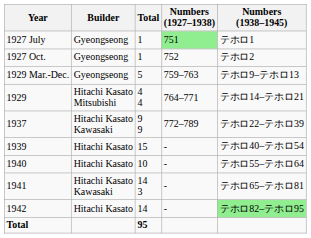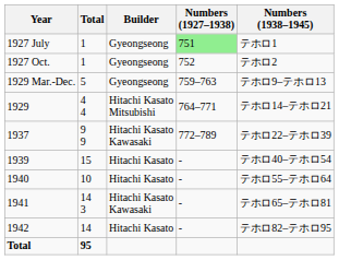 <table class="wikitable">
 <tr>
 <th>Year</th>
+<th>Total</th>
 <th>Builder</th>
-<th>Total</th>
 <th>Numbers<br>(1927–1938)</th>
 <th>Numbers<br>(1938–1945)</th>
 </tr>
 <tr>
 <td>1927 July</td>
+<td>1</td>
 <td>Gyeongseong</td>
-<td>1</td>
 <td style="background: lightgreen;">751</td>
 <td>テホロ1</td>
 </tr>
 <tr>
 <td>1927 Oct.</td>
+<td>1</td>
 <td>Gyeongseong</td>
-<td>1</td>
 <td>752</td>
 <td>テホロ2</td>
 </tr>
 <tr>
 <td>1929 Mar.-Dec.</td>
+<td>5</td>
 <td>Gyeongseong</td>
-<td>5</td>
 <td>759–763</td>
 <td>テホロ9–テホロ13</td>
 </tr>
 <tr>
 <td>1929</td>
+<td>4<br>4</td>
 <td>Hitachi Kasato<br>Mitsubishi</td>
-<td>4<br>4</td>
 <td>764–771</td>
 <td>テホロ14–テホロ21</td>
 </tr>
 <tr>
 <td>1937</td>
+<td>9<br>9</td>
 <td>Hitachi Kasato<br>Kawasaki</td>
-<td>9<br>9</td>
 <td>772–789</td>
 <td>テホロ22–テホロ39</td>
 </tr>
 <tr>
 <td>1939</td>
+<td>15</td>
 <td>Hitachi Kasato</td>
-<td>15</td>
 <td>-</td>
 <td>テホロ40–テホロ54</td>
 </tr>
 <tr>
 <td>1940</td>
+<td>10</td>
 <td>Hitachi Kasato</td>
-<td>10</td>
 <td>-</td>
 <td>テホロ55–テホロ64</td>
 </tr>
 <tr>
 <td>1941</td>
+<td>14<br>3</td>
 <td>Hitachi Kasato<br>Kawasaki</td>
-<td>14<br>3</td>
 <td>-</td>
 <td>テホロ65–テホロ81</td>
 </tr>
 <tr>
 <td>1942</td>
+<td>14</td>
 <td>Hitachi Kasato</td>
-<td>14</td>
 <td>-</td>
-<td style="background: lightgreen;">テホロ82–テホロ95</td>
+<td>テホロ82–テホロ95</td>
 </tr>
 <tr>
 <td><strong>Total</strong></td>
+<td><strong>95</strong></td>
 <td></td>
-<td><strong>95</strong></td>
 <td></td>
 <td></td>
 </tr>
 </table>
